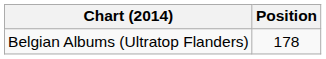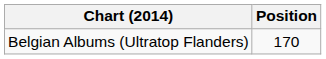 <table class="wikitable plainrowheaders">
 <tr>
 <th scope="col">Chart (2014)</th>
 <th scope="col">Position</th>
 </tr>
 <tr>
 <td>Belgian Albums (Ultratop Flanders)</td>
-<td align="center">178</td>
+<td align="center">170</td>
 </tr>
 </table>
